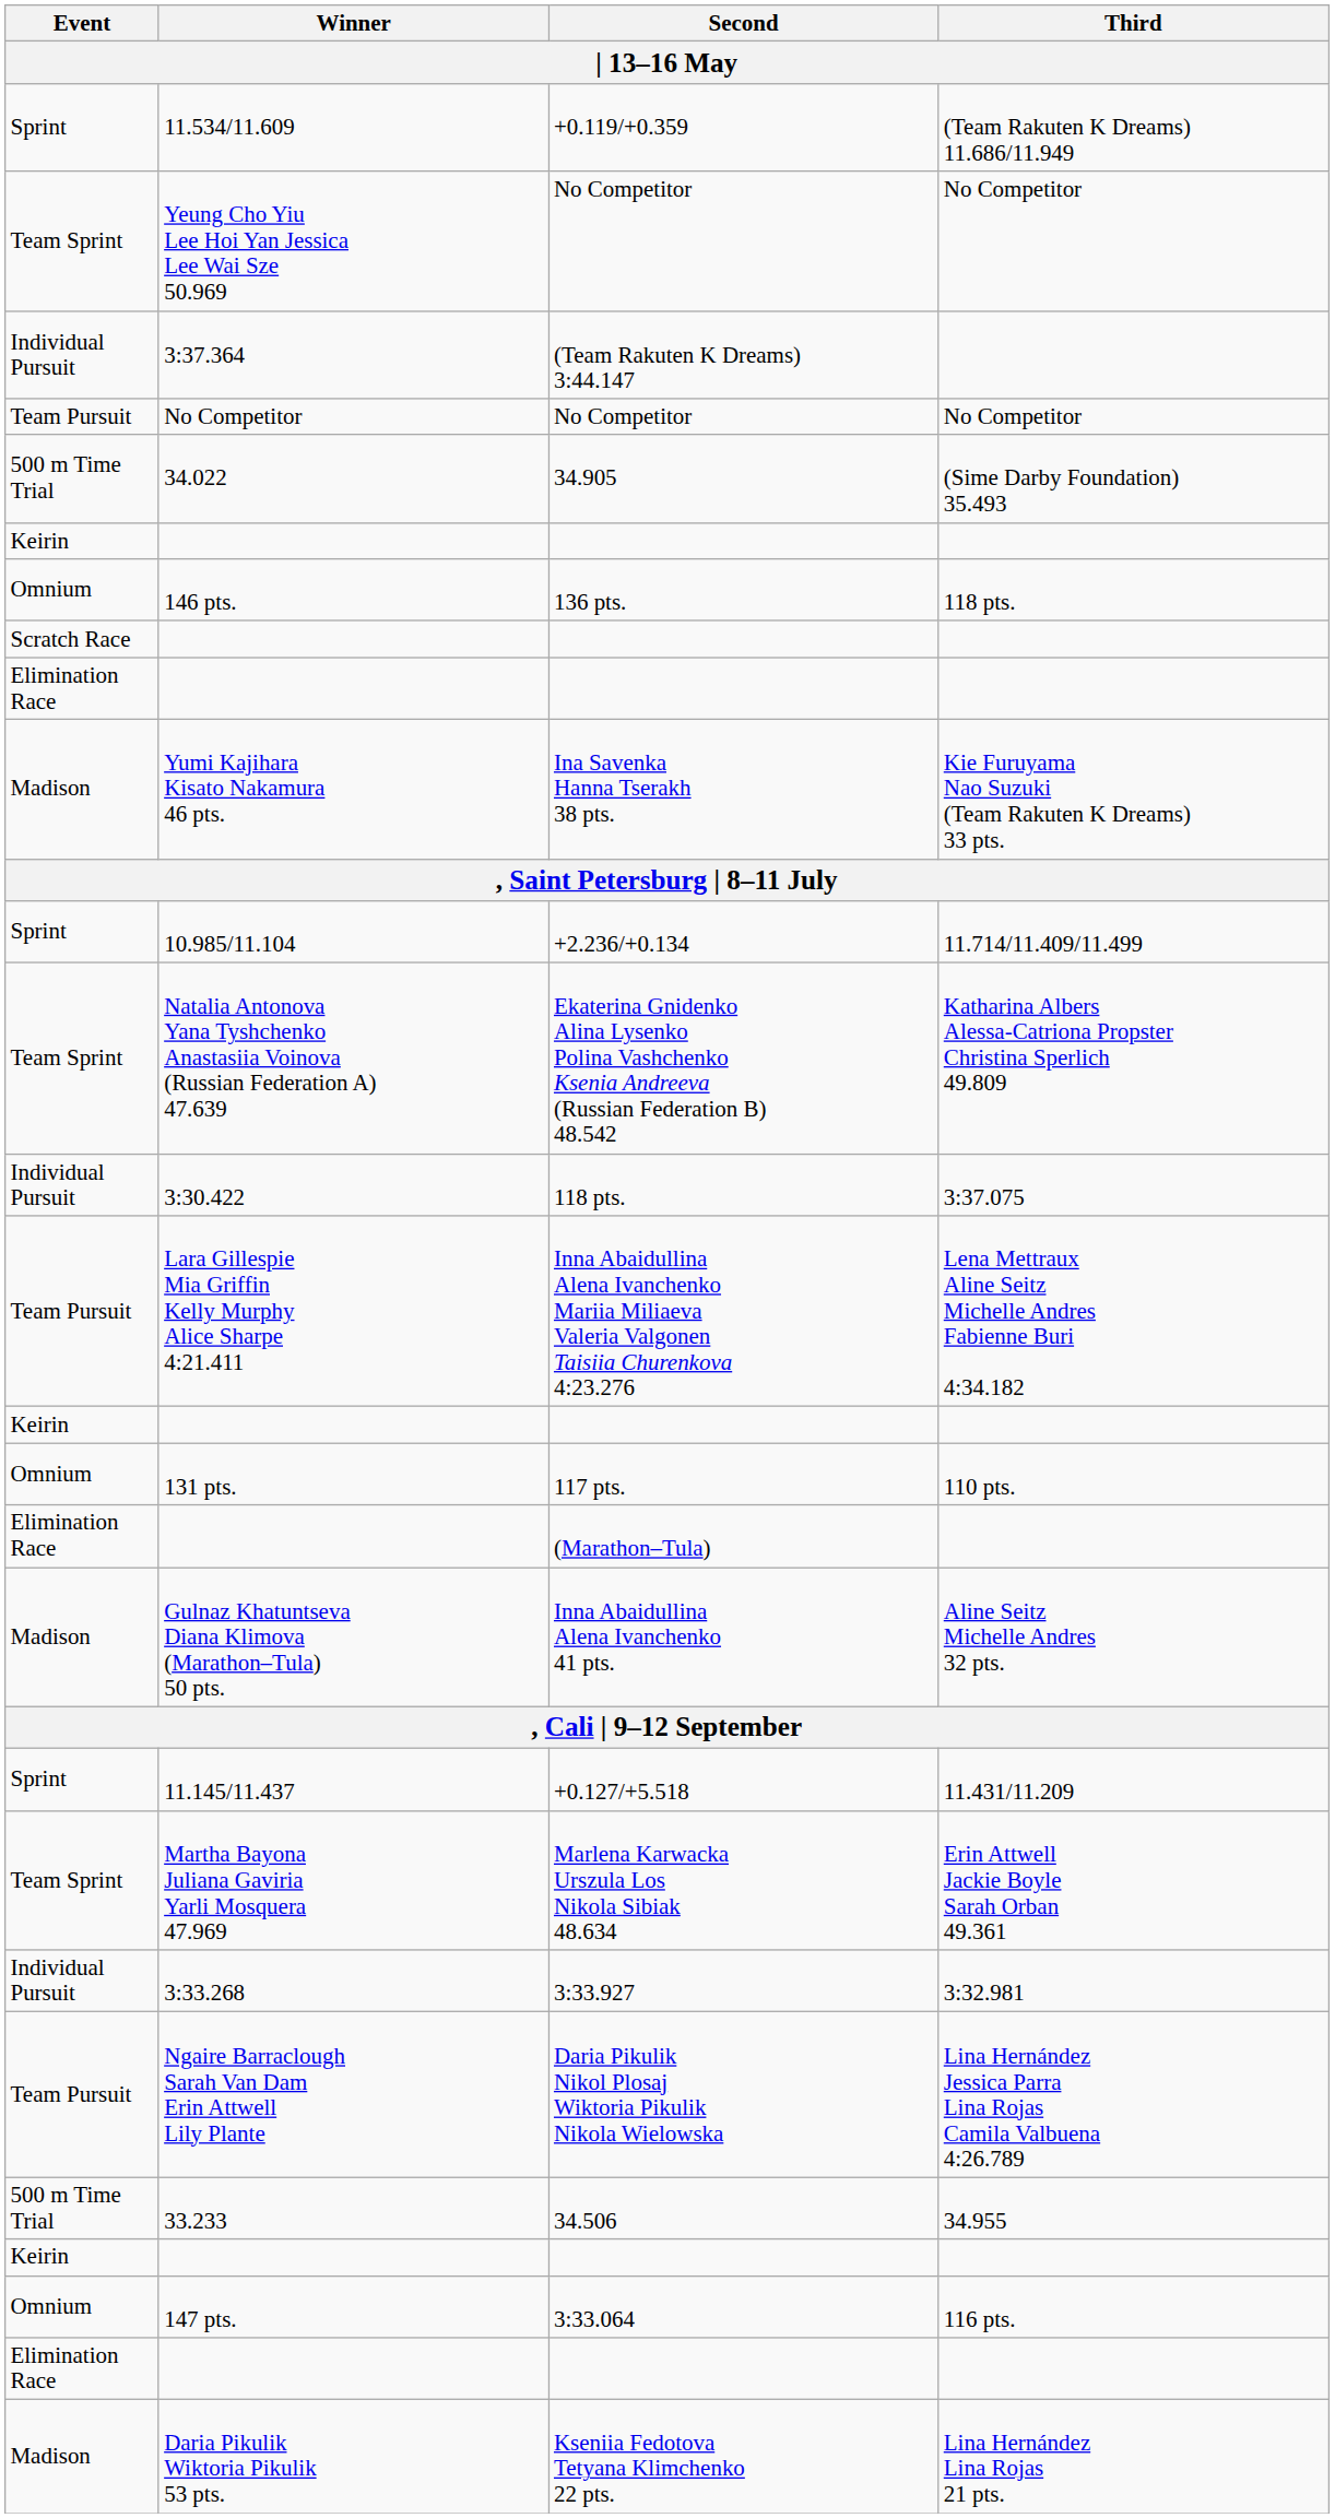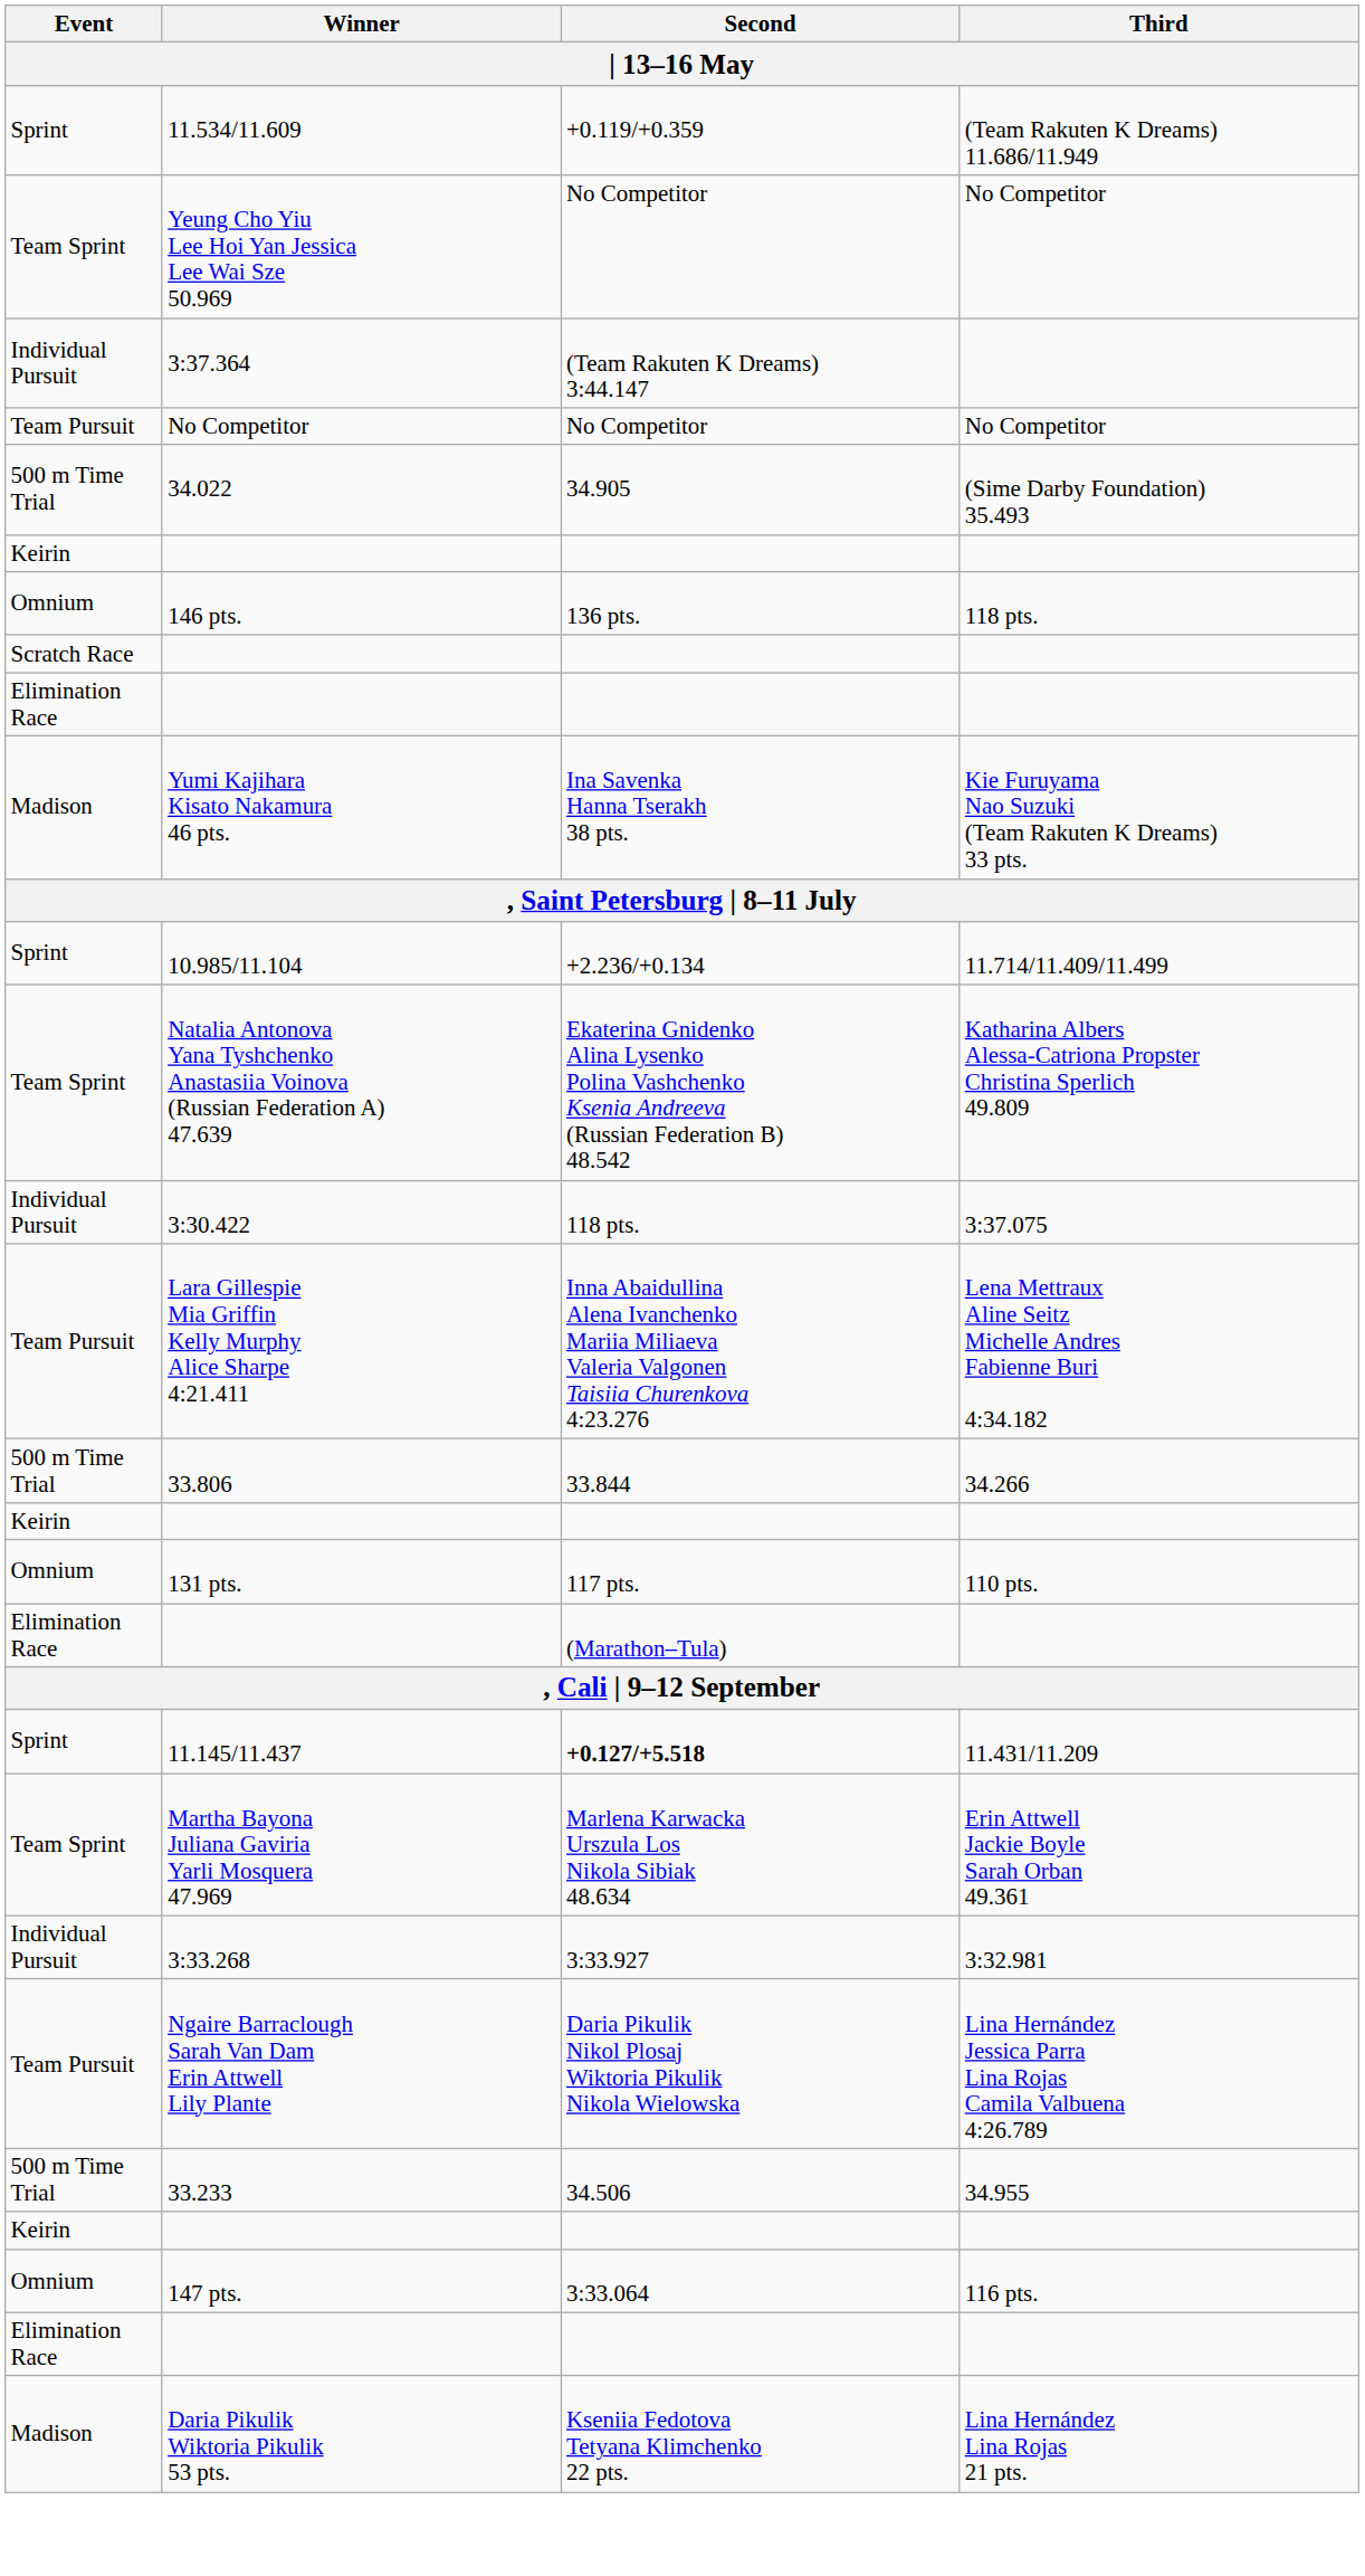 <table class="wikitable">
 <tr>
 <th width=100>Event</th>
 <th width=265>Winner</th>
 <th width=265>Second</th>
 <th width=265>Third</th>
 </tr>
 <tr>
 <th colspan=4><big> | 13–16 May</big></th>
 </tr>
 <tr>
 <td>Sprint<br><em><small></small></em></td>
 <td valign=top><br>11.534/11.609</td>
 <td valign=top><br>+0.119/+0.359</td>
 <td valign=top><br>(Team Rakuten K Dreams)<br>11.686/11.949</td>
 </tr>
 <tr>
 <td>Team Sprint<br><em><small></small></em></td>
 <td valign=top><br><a href='#'>Yeung Cho Yiu</a><br><a href='#'>Lee Hoi Yan Jessica</a><br><a href='#'>Lee Wai Sze</a><br>50.969</td>
 <td valign=top>No Competitor</td>
 <td valign=top>No Competitor</td>
 </tr>
 <tr>
 <td>Individual Pursuit<br><em><small></small></em></td>
 <td valign=top><br>3:37.364</td>
 <td valign=top><br>(Team Rakuten K Dreams)<br>3:44.147</td>
 <td valign=top></td>
 </tr>
 <tr>
 <td>Team Pursuit<br><em><small></small></em></td>
 <td valign=top>No Competitor</td>
 <td valign=top>No Competitor</td>
 <td valign=top>No Competitor</td>
 </tr>
 <tr>
 <td>500 m Time Trial<br><em><small></small></em></td>
 <td valign=top><br>34.022</td>
 <td valign=top><br>34.905</td>
 <td valign=top><br>(Sime Darby Foundation)<br>35.493</td>
 </tr>
 <tr>
 <td>Keirin<br><em><small></small></em></td>
 <td valign=top></td>
 <td valign=top></td>
 <td valign=top></td>
 </tr>
 <tr>
 <td>Omnium<br><em><small></small></em></td>
 <td valign=top><br>146 pts.</td>
 <td valign=top><br>136 pts.</td>
 <td valign=top><br>118 pts.</td>
 </tr>
 <tr>
 <td>Scratch Race<br><em><small></small></em></td>
 <td valign=top></td>
 <td valign=top></td>
 <td valign=top></td>
 </tr>
 <tr>
 <td>Elimination Race<br><em><small></small></em></td>
 <td valign=top></td>
 <td valign=top></td>
 <td valign=top></td>
 </tr>
 <tr>
 <td>Madison<br><em><small></small></em></td>
 <td valign=top><br><a href='#'>Yumi Kajihara</a><br><a href='#'>Kisato Nakamura</a><br>46 pts.</td>
 <td valign=top><br><a href='#'>Ina Savenka</a><br><a href='#'>Hanna Tserakh</a><br>38 pts.</td>
 <td valign=top><br><a href='#'>Kie Furuyama</a><br><a href='#'>Nao Suzuki</a><br>(Team Rakuten K Dreams)<br>33 pts.</td>
 </tr>
 <tr>
 <th colspan=4><big>, <a href='#'>Saint Petersburg</a> | 8–11 July</big></th>
 </tr>
 <tr>
 <td>Sprint<br><em><small></small></em></td>
 <td valign=top><br>10.985/11.104</td>
 <td valign=top><br>+2.236/+0.134</td>
 <td valign=top><br>11.714/11.409/11.499</td>
 </tr>
 <tr>
 <td>Team Sprint<br><em><small></small></em></td>
 <td valign=top><br><a href='#'>Natalia Antonova</a><br><a href='#'>Yana Tyshchenko</a><br><a href='#'>Anastasiia Voinova</a><br>(Russian Federation A)<br>47.639</td>
 <td valign=top><br><a href='#'>Ekaterina Gnidenko</a><br><a href='#'>Alina Lysenko</a><br><a href='#'>Polina Vashchenko</a><br><em><a href='#'>Ksenia Andreeva</a></em><br>(Russian Federation B)<br>48.542</td>
 <td valign=top><br><a href='#'>Katharina Albers</a><br><a href='#'>Alessa-Catriona Propster</a><br><a href='#'>Christina Sperlich</a><br>49.809</td>
 </tr>
 <tr>
 <td>Individual Pursuit<br><em><small></small></em></td>
 <td valign=top><br>3:30.422</td>
 <td valign=top><br>118 pts.</td>
 <td valign=top><br>3:37.075</td>
 </tr>
 <tr>
 <td>Team Pursuit<br><em><small></small></em></td>
 <td valign=top><br><a href='#'>Lara Gillespie</a><br><a href='#'>Mia Griffin</a><br><a href='#'>Kelly Murphy</a><br><a href='#'>Alice Sharpe</a><br>4:21.411</td>
 <td valign=top><br><a href='#'>Inna Abaidullina</a><br><a href='#'>Alena Ivanchenko</a><br><a href='#'>Mariia Miliaeva</a><br><a href='#'>Valeria Valgonen</a><br><em><a href='#'>Taisiia Churenkova</a></em><br>4:23.276</td>
 <td valign=top><br><a href='#'>Lena Mettraux</a><br><a href='#'>Aline Seitz</a><br><a href='#'>Michelle Andres</a><br><a href='#'>Fabienne Buri</a><br><br>4:34.182</td>
 </tr>
 <tr>
+<td>500 m Time Trial<br><em><small></small></em></td>
+<td valign=top><br>33.806</td>
+<td valign=top><br>33.844</td>
+<td valign=top><br>34.266</td>
+</tr>
+<tr>
 <td>Keirin<br><em><small></small></em></td>
 <td valign=top></td>
 <td valign=top></td>
 <td valign=top></td>
 </tr>
 <tr>
 <td>Omnium<br><em><small></small></em></td>
 <td valign=top><br>131 pts.</td>
 <td valign=top><br>117 pts.</td>
 <td valign=top><br>110 pts.</td>
 </tr>
 <tr>
 <td>Elimination Race<br><em><small></small></em></td>
 <td valign=top></td>
 <td valign=top><br>(<a href='#'>Marathon–Tula</a>)</td>
 <td valign=top></td>
 </tr>
 <tr>
-<td>Madison<br><em><small></small></em></td>
-<td valign=top><br><a href='#'>Gulnaz Khatuntseva</a><br><a href='#'>Diana Klimova</a><br>(<a href='#'>Marathon–Tula</a>)<br>50 pts.</td>
-<td valign=top><br><a href='#'>Inna Abaidullina</a><br><a href='#'>Alena Ivanchenko</a><br>41 pts.</td>
-<td valign=top><br><a href='#'>Aline Seitz</a><br><a href='#'>Michelle Andres</a><br>32 pts.</td>
-</tr>
-<tr>
 <th colspan=4><big>, <a href='#'>Cali</a> | 9–12 September</big></th>
 </tr>
 <tr>
 <td>Sprint<br><em><small></small></em></td>
 <td valign=top><br>11.145/11.437</td>
-<td valign=top><br>+0.127/+5.518</td>
+<td valign=top><strong><br>+0.127/+5.518</strong></td>
 <td valign=top><br>11.431/11.209</td>
 </tr>
 <tr>
 <td>Team Sprint<br><em><small></small></em></td>
 <td valign=top><br><a href='#'>Martha Bayona</a><br><a href='#'>Juliana Gaviria</a><br><a href='#'>Yarli Mosquera</a><br>47.969</td>
 <td valign=top><br><a href='#'>Marlena Karwacka</a><br><a href='#'>Urszula Los</a><br><a href='#'>Nikola Sibiak</a><br>48.634</td>
 <td valign=top><br><a href='#'>Erin Attwell</a><br><a href='#'>Jackie Boyle</a><br><a href='#'>Sarah Orban</a><br>49.361</td>
 </tr>
 <tr>
 <td>Individual Pursuit<br><em><small></small></em></td>
 <td valign=top><br>3:33.268</td>
 <td valign=top><br>3:33.927</td>
 <td valign=top><br>3:32.981</td>
 </tr>
 <tr>
 <td>Team Pursuit<br><em><small></small></em></td>
 <td valign=top><br><a href='#'>Ngaire Barraclough</a><br><a href='#'>Sarah Van Dam</a><br><a href='#'>Erin Attwell</a><br><a href='#'>Lily Plante</a></td>
 <td valign=top><br><a href='#'>Daria Pikulik</a><br><a href='#'>Nikol Plosaj</a><br><a href='#'>Wiktoria Pikulik</a><br><a href='#'>Nikola Wielowska</a></td>
 <td valign=top><br><a href='#'>Lina Hernández</a><br><a href='#'>Jessica Parra</a><br><a href='#'>Lina Rojas</a><br><a href='#'>Camila Valbuena</a><br>4:26.789</td>
 </tr>
 <tr>
 <td>500 m Time Trial<br><em><small></small></em></td>
 <td valign=top><br>33.233</td>
 <td valign=top><br>34.506</td>
 <td valign=top><br>34.955</td>
 </tr>
 <tr>
 <td>Keirin<br><em><small></small></em></td>
 <td valign=top></td>
 <td valign=top></td>
 <td valign=top></td>
 </tr>
 <tr>
 <td>Omnium<br><em><small></small></em></td>
 <td valign=top><br>147 pts.</td>
 <td valign=top><br>3:33.064</td>
 <td valign=top><br>116 pts.</td>
 </tr>
 <tr>
 <td>Elimination Race<br><em><small></small></em></td>
 <td valign=top></td>
 <td valign=top></td>
 <td valign=top></td>
 </tr>
 <tr>
 <td>Madison<br><em><small></small></em></td>
 <td valign=top><br><a href='#'>Daria Pikulik</a><br><a href='#'>Wiktoria Pikulik</a><br>53 pts.</td>
 <td valign=top><br><a href='#'>Kseniia Fedotova</a><br><a href='#'>Tetyana Klimchenko</a><br>22 pts.</td>
 <td valign=top><br><a href='#'>Lina Hernández</a><br><a href='#'>Lina Rojas</a><br>21 pts.</td>
 </tr>
 </table>
